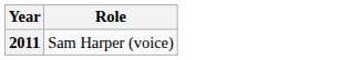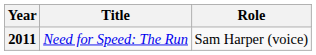 <table class="wikitable plainrowheaders sortable" style="margin-right: 0;">
 <tr>
 <th>Year</th>
+<th>Title</th>
 <th>Role</th>
 </tr>
 <tr>
 <th scope="row">2011</th>
+<td><em><a href='#'>Need for Speed: The Run</a></em></td>
 <td>Sam Harper (voice)</td>
 </tr>
 </table>
